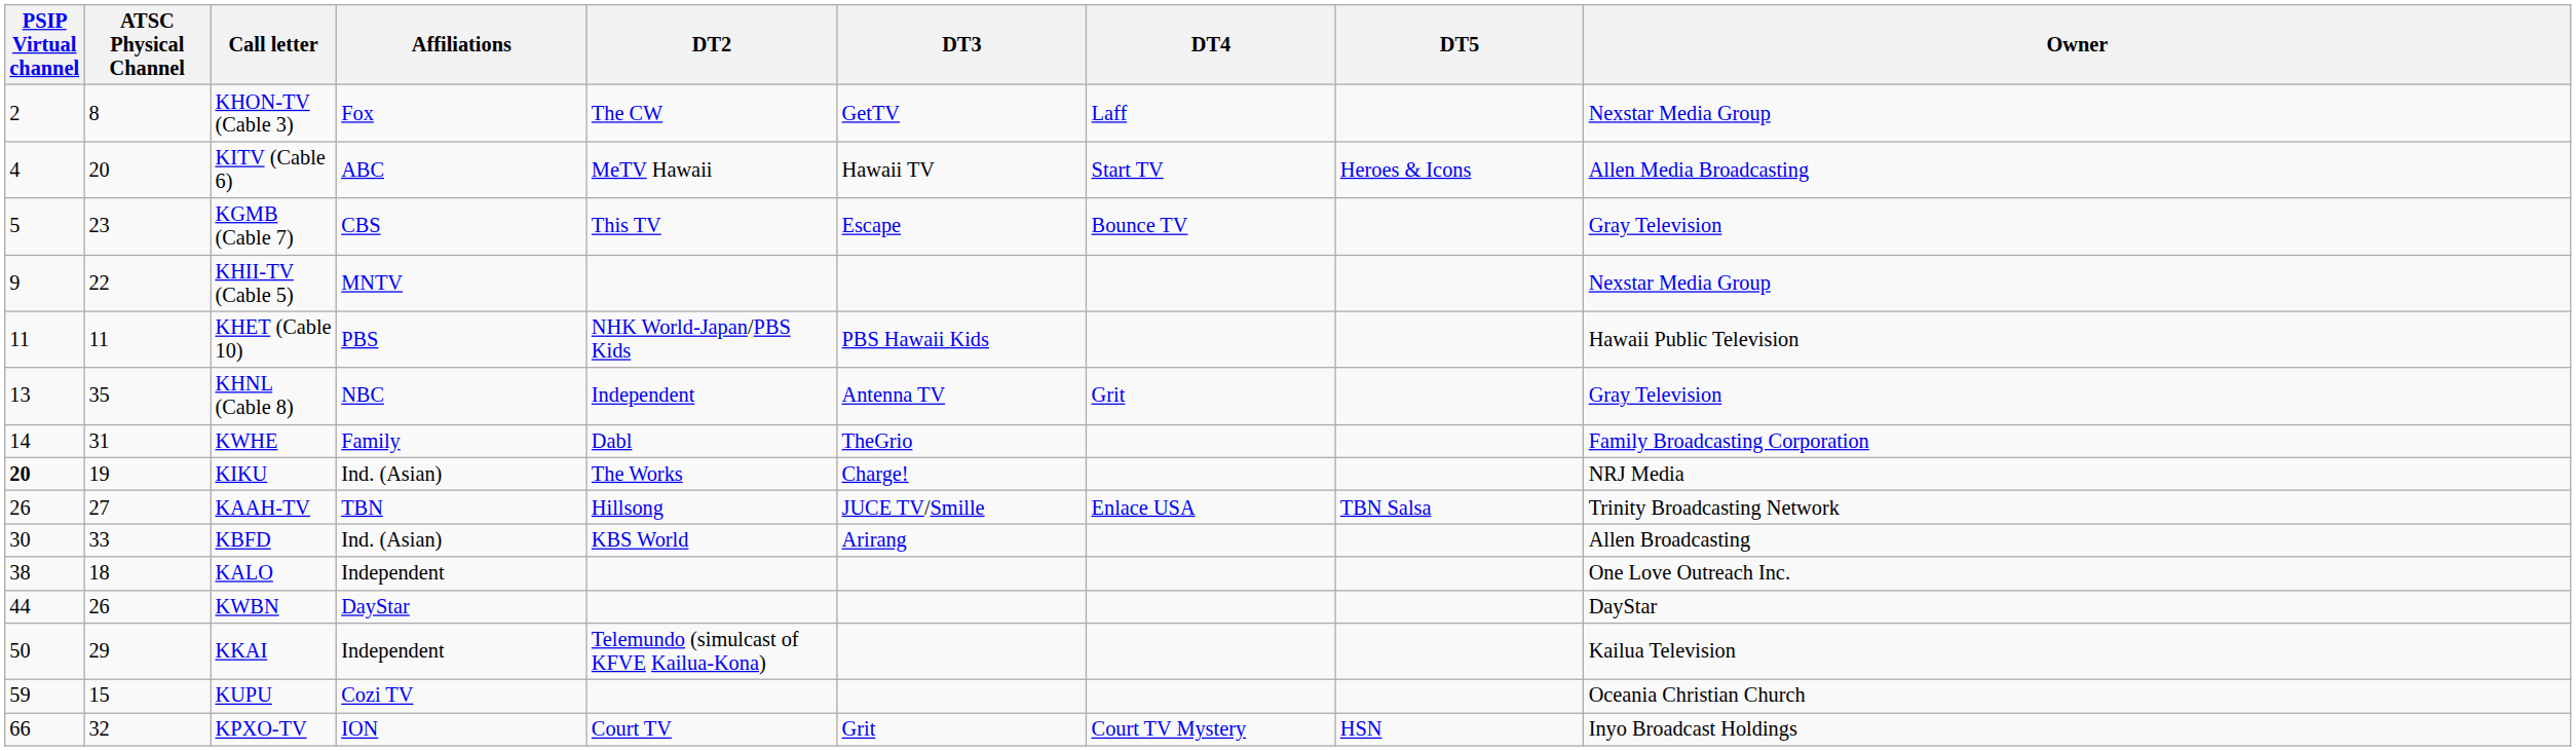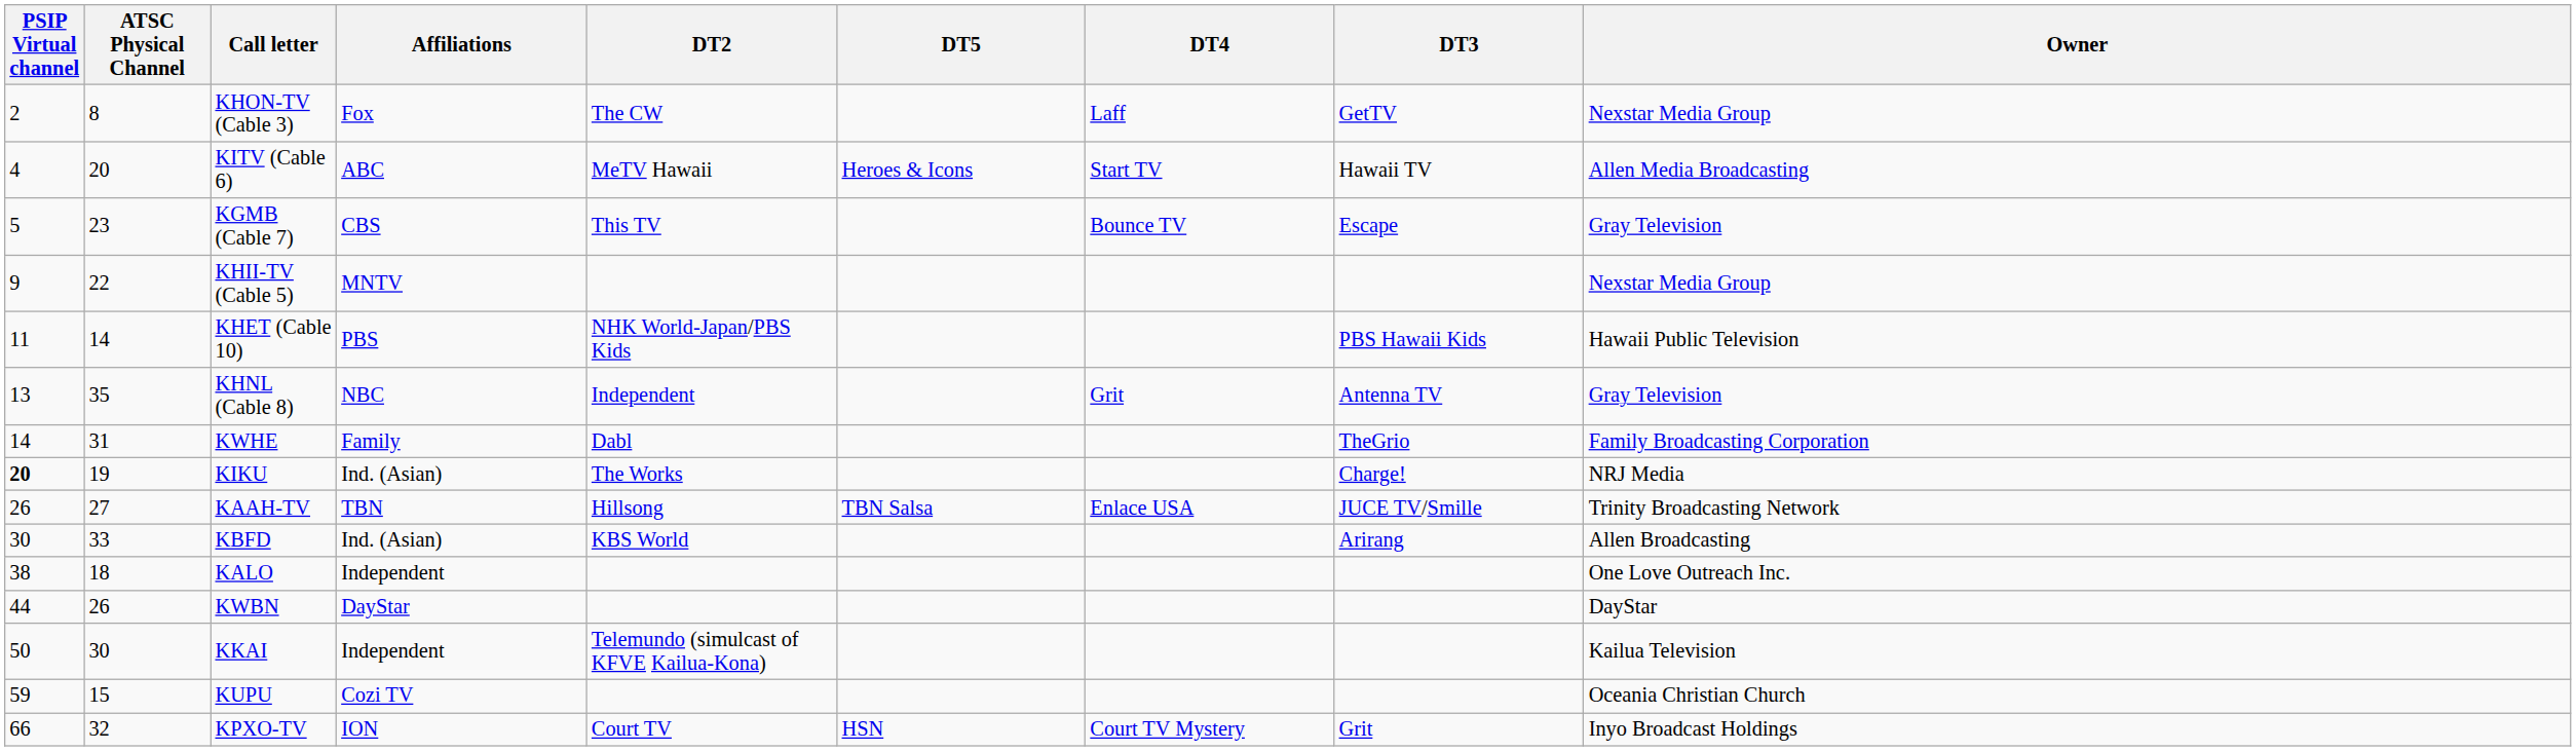 <table class="wikitable">
 <tr>
 <th><a href='#'>PSIP</a> <a href='#'>Virtual channel</a></th>
 <th width="5%">ATSC Physical Channel</th>
 <th width="5%">Call letter</th>
 <th width="10%">Affiliations</th>
 <th width="10%">DT2</th>
+<th width="10%">DT5</th>
+<th width="10%">DT4</th>
 <th width="10%">DT3</th>
-<th width="10%">DT4</th>
-<th width="10%">DT5</th>
 <th width="50%">Owner</th>
 </tr>
 <tr>
 <td>2</td>
 <td>8</td>
 <td class="nowrap"><a href='#'>KHON-TV</a> (Cable 3)</td>
 <td><a href='#'>Fox</a></td>
 <td><a href='#'>The CW</a></td>
+<td></td>
+<td><a href='#'>Laff</a></td>
 <td><a href='#'>GetTV</a></td>
-<td><a href='#'>Laff</a></td>
-<td></td>
 <td><a href='#'>Nexstar Media Group</a></td>
 </tr>
 <tr>
 <td>4</td>
 <td>20</td>
 <td class="nowrap"><a href='#'>KITV</a> (Cable 6)</td>
 <td><a href='#'>ABC</a></td>
 <td><a href='#'>MeTV</a> Hawaii</td>
+<td><a href='#'>Heroes & Icons</a></td>
+<td><a href='#'>Start TV</a></td>
 <td>Hawaii TV</td>
-<td><a href='#'>Start TV</a></td>
-<td><a href='#'>Heroes & Icons</a></td>
 <td><a href='#'>Allen Media Broadcasting</a></td>
 </tr>
 <tr>
 <td>5</td>
 <td>23</td>
 <td class="nowrap"><a href='#'>KGMB</a> (Cable 7)</td>
 <td><a href='#'>CBS</a></td>
 <td><a href='#'>This TV</a></td>
+<td></td>
+<td><a href='#'>Bounce TV</a></td>
 <td><a href='#'>Escape</a></td>
-<td><a href='#'>Bounce TV</a></td>
-<td></td>
 <td><a href='#'>Gray Television</a></td>
 </tr>
 <tr>
 <td>9</td>
 <td>22</td>
 <td class="nowrap"><a href='#'>KHII-TV</a> (Cable 5)</td>
 <td><a href='#'>MNTV</a></td>
 <td></td>
 <td></td>
 <td></td>
 <td></td>
 <td><a href='#'>Nexstar Media Group</a></td>
 </tr>
 <tr>
 <td>11</td>
-<td>11</td>
+<td>14</td>
 <td class="nowrap"><a href='#'>KHET</a> (Cable 10)</td>
 <td><a href='#'>PBS</a></td>
 <td><a href='#'>NHK World-Japan</a>/<a href='#'>PBS Kids</a></td>
-<td><a href='#'>PBS Hawaii Kids</a></td>
 <td></td>
 <td></td>
+<td><a href='#'>PBS Hawaii Kids</a></td>
 <td>Hawaii Public Television</td>
 </tr>
 <tr>
 <td>13</td>
 <td>35</td>
 <td class="nowrap"><a href='#'>KHNL</a> (Cable 8)</td>
 <td><a href='#'>NBC</a></td>
 <td><a href='#'>Independent</a></td>
+<td></td>
+<td><a href='#'>Grit</a></td>
 <td><a href='#'>Antenna TV</a></td>
-<td><a href='#'>Grit</a></td>
-<td></td>
 <td><a href='#'>Gray Television</a></td>
 </tr>
 <tr>
 <td>14</td>
 <td>31</td>
 <td class="nowrap"><a href='#'>KWHE</a></td>
 <td><a href='#'>Family</a></td>
 <td><a href='#'>Dabl</a></td>
-<td><a href='#'>TheGrio</a></td>
 <td></td>
 <td></td>
+<td><a href='#'>TheGrio</a></td>
 <td><a href='#'>Family Broadcasting Corporation</a></td>
 </tr>
 <tr>
 <td><strong>20</strong></td>
 <td>19</td>
 <td class="nowrap"><a href='#'>KIKU</a></td>
 <td>Ind. (Asian)</td>
 <td><a href='#'>The Works</a></td>
-<td><a href='#'>Charge!</a></td>
 <td></td>
 <td></td>
+<td><a href='#'>Charge!</a></td>
 <td>NRJ Media</td>
 </tr>
 <tr>
 <td>26</td>
 <td>27</td>
 <td class="nowrap"><a href='#'>KAAH-TV</a></td>
 <td><a href='#'>TBN</a></td>
 <td><a href='#'>Hillsong</a></td>
+<td><a href='#'>TBN Salsa</a></td>
+<td><a href='#'>Enlace USA</a></td>
 <td><a href='#'>JUCE TV</a>/<a href='#'>Smille</a></td>
-<td><a href='#'>Enlace USA</a></td>
-<td><a href='#'>TBN Salsa</a></td>
 <td>Trinity Broadcasting Network</td>
 </tr>
 <tr>
 <td>30</td>
 <td>33</td>
 <td class="nowrap"><a href='#'>KBFD</a></td>
 <td>Ind. (Asian)</td>
 <td><a href='#'>KBS World</a></td>
-<td><a href='#'>Arirang</a></td>
 <td></td>
 <td></td>
+<td><a href='#'>Arirang</a></td>
 <td>Allen Broadcasting</td>
 </tr>
 <tr>
 <td>38</td>
 <td>18</td>
 <td class="nowrap"><a href='#'>KALO</a></td>
 <td>Independent</td>
 <td></td>
 <td></td>
 <td></td>
 <td></td>
 <td>One Love Outreach Inc.</td>
 </tr>
 <tr>
 <td>44</td>
 <td>26</td>
 <td class="nowrap"><a href='#'>KWBN</a></td>
 <td><a href='#'>DayStar</a></td>
 <td></td>
 <td></td>
 <td></td>
 <td></td>
 <td>DayStar</td>
 </tr>
 <tr>
 <td>50</td>
-<td>29</td>
+<td>30</td>
 <td class="nowrap"><a href='#'>KKAI</a></td>
 <td>Independent</td>
 <td><a href='#'>Telemundo</a> (simulcast of <a href='#'>KFVE</a> <a href='#'>Kailua-Kona</a>)</td>
 <td></td>
 <td></td>
 <td></td>
 <td>Kailua Television</td>
 </tr>
 <tr>
 <td>59</td>
 <td>15</td>
 <td class="nowrap"><a href='#'>KUPU</a></td>
 <td><a href='#'>Cozi TV</a></td>
 <td></td>
 <td></td>
 <td></td>
 <td></td>
 <td>Oceania Christian Church</td>
 </tr>
 <tr>
 <td>66</td>
 <td>32</td>
 <td class="nowrap"><a href='#'>KPXO-TV</a></td>
 <td><a href='#'>ION</a></td>
 <td><a href='#'>Court TV</a></td>
+<td><a href='#'>HSN</a></td>
+<td><a href='#'>Court TV Mystery</a></td>
 <td><a href='#'>Grit</a></td>
-<td><a href='#'>Court TV Mystery</a></td>
-<td><a href='#'>HSN</a></td>
 <td>Inyo Broadcast Holdings</td>
 </tr>
 </table>
